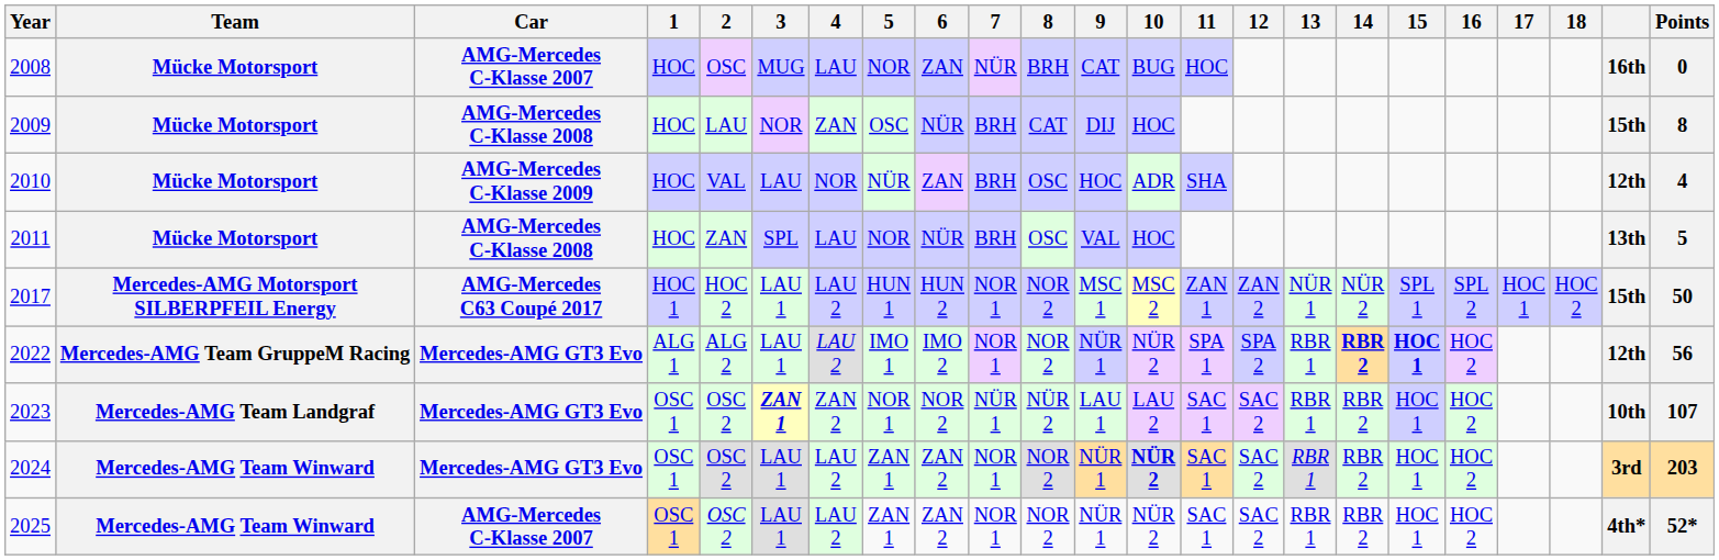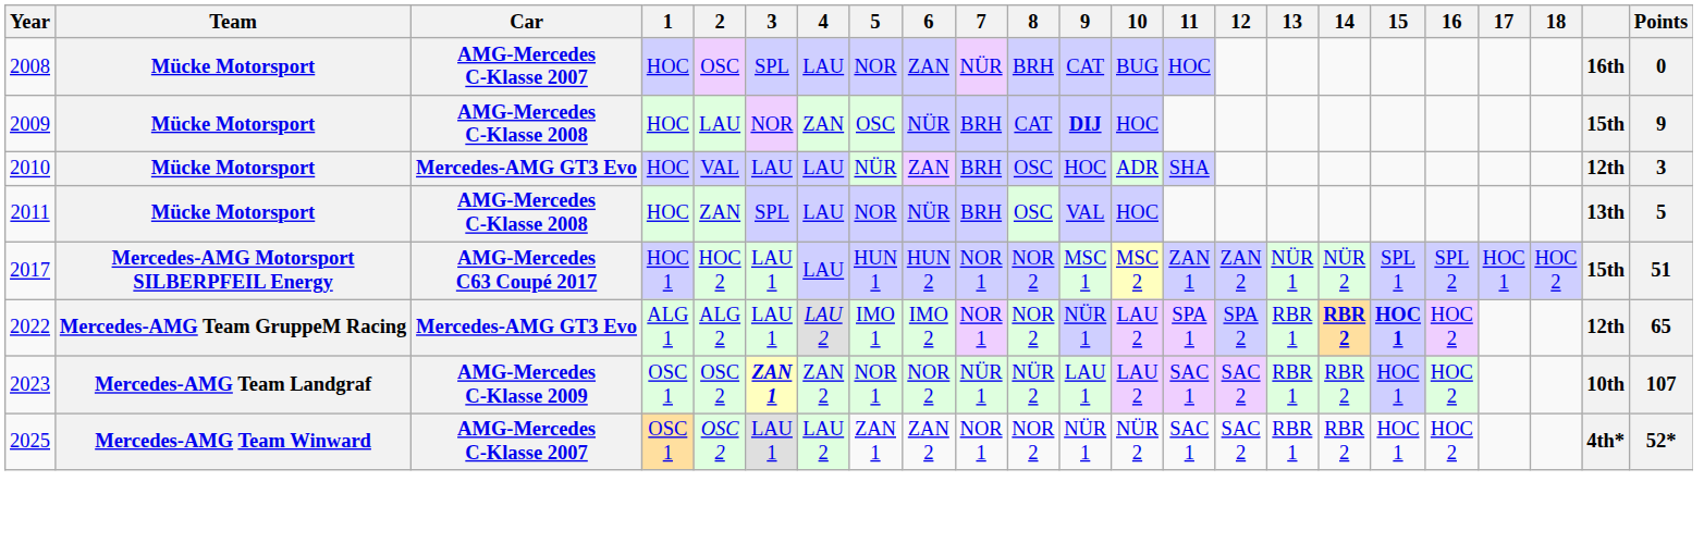 <table class="wikitable" border="1" style="text-align:center; font-size:85%;">
 <tr>
 <th>Year</th>
 <th>Team</th>
 <th>Car</th>
 <th>1</th>
 <th>2</th>
 <th>3</th>
 <th>4</th>
 <th>5</th>
 <th>6</th>
 <th>7</th>
 <th>8</th>
 <th>9</th>
 <th>10</th>
 <th>11</th>
 <th>12</th>
 <th>13</th>
 <th>14</th>
 <th>15</th>
 <th>16</th>
 <th>17</th>
 <th>18</th>
 <th></th>
 <th>Points</th>
 </tr>
 <tr>
 <td><a href='#'>2008</a></td>
 <th nowrap><a href='#'>Mücke Motorsport</a></th>
 <th nowrap><a href='#'>AMG-Mercedes<br>C-Klasse 2007</a></th>
 <td style="background:#cfcfff;"><a href='#'>HOC</a><br></td>
 <td style="background:#EFCFFF;"><a href='#'>OSC</a><br></td>
-<td style="background:#cfcfff;"><a href='#'>MUG</a><br></td>
+<td style="background:#CFCFFF;"><a href='#'>SPL</a><br></td>
 <td style="background:#cfcfff;"><a href='#'>LAU</a><br></td>
 <td style="background:#cfcfff;"><a href='#'>NOR</a><br></td>
 <td style="background:#cfcfff;"><a href='#'>ZAN</a><br></td>
 <td style="background:#EFCFFF;"><a href='#'>NÜR</a><br></td>
 <td style="background:#cfcfff;"><a href='#'>BRH</a><br></td>
 <td style="background:#cfcfff;"><a href='#'>CAT</a><br></td>
 <td style="background:#cfcfff;"><a href='#'>BUG</a><br></td>
 <td style="background:#cfcfff;"><a href='#'>HOC</a><br></td>
 <td></td>
 <td></td>
 <td></td>
 <td></td>
 <td></td>
 <td></td>
 <td></td>
 <th>16th</th>
 <th>0</th>
 </tr>
 <tr>
 <td><a href='#'>2009</a></td>
 <th nowrap><a href='#'>Mücke Motorsport</a></th>
 <th nowrap><a href='#'>AMG-Mercedes<br>C-Klasse 2008</a></th>
 <td style="background:#dfffdf;"><a href='#'>HOC</a><br></td>
 <td style="background:#dfffdf;"><a href='#'>LAU</a><br></td>
 <td style="background:#EFCFFF;"><a href='#'>NOR</a><br></td>
 <td style="background:#dfffdf;"><a href='#'>ZAN</a><br></td>
 <td style="background:#dfffdf;"><a href='#'>OSC</a><br></td>
 <td style="background:#cfcfff;"><a href='#'>NÜR</a><br></td>
 <td style="background:#cfcfff;"><a href='#'>BRH</a><br></td>
 <td style="background:#cfcfff;"><a href='#'>CAT</a><br></td>
-<td style="background:#cfcfff;"><a href='#'>DIJ</a><br></td>
+<td style="background:#cfcfff;"><strong><a href='#'>DIJ</a><br></strong></td>
 <td style="background:#cfcfff;"><a href='#'>HOC</a><br></td>
 <td></td>
 <td></td>
 <td></td>
 <td></td>
 <td></td>
 <td></td>
 <td></td>
 <td></td>
 <th>15th</th>
-<th>8</th>
+<th>9</th>
 </tr>
 <tr>
 <td><a href='#'>2010</a></td>
 <th nowrap><a href='#'>Mücke Motorsport</a></th>
-<th nowrap><a href='#'>AMG-Mercedes<br>C-Klasse 2009</a></th>
+<th nowrap><a href='#'>Mercedes-AMG GT3 Evo</a></th>
 <td style="background:#CFCFFF;"><a href='#'>HOC</a><br></td>
 <td style="background:#CFCFFF;"><a href='#'>VAL</a><br></td>
 <td style="background:#CFCFFF;"><a href='#'>LAU</a><br></td>
-<td style="background:#CFCFFF;"><a href='#'>NOR</a><br></td>
+<td style="background:#CFCFFF;"><a href='#'>LAU</a><br></td>
 <td style="background:#DFFFDF;"><a href='#'>NÜR</a><br></td>
 <td style="background:#EFCFFF;"><a href='#'>ZAN</a><br></td>
 <td style="background:#CFCFFF;"><a href='#'>BRH</a><br></td>
 <td style="background:#CFCFFF;"><a href='#'>OSC</a><br></td>
 <td style="background:#CFCFFF;"><a href='#'>HOC</a><br></td>
 <td style="background:#DFFFDF;"><a href='#'>ADR</a><br></td>
 <td style="background:#CFCFFF;"><a href='#'>SHA</a><br></td>
 <td></td>
 <td></td>
 <td></td>
 <td></td>
 <td></td>
 <td></td>
 <td></td>
 <th>12th</th>
-<th>4</th>
+<th>3</th>
 </tr>
 <tr>
 <td><a href='#'>2011</a></td>
 <th nowrap><a href='#'>Mücke Motorsport</a></th>
 <th nowrap><a href='#'>AMG-Mercedes<br>C-Klasse 2008</a></th>
 <td style="background:#DFFFDF;"><a href='#'>HOC</a><br></td>
 <td style="background:#DFFFDF;"><a href='#'>ZAN</a><br></td>
 <td style="background:#CFCFFF;"><a href='#'>SPL</a><br></td>
 <td style="background:#CFCFFF;"><a href='#'>LAU</a><br></td>
 <td style="background:#CFCFFF;"><a href='#'>NOR</a><br></td>
 <td style="background:#CFCFFF;"><a href='#'>NÜR</a><br></td>
 <td style="background:#CFCFFF;"><a href='#'>BRH</a><br></td>
 <td style="background:#DFFFDF;"><a href='#'>OSC</a><br></td>
 <td style="background:#CFCFFF;"><a href='#'>VAL</a><br></td>
 <td style="background:#CFCFFF;"><a href='#'>HOC</a><br></td>
 <td></td>
 <td></td>
 <td></td>
 <td></td>
 <td></td>
 <td></td>
 <td></td>
 <td></td>
 <th>13th</th>
 <th>5</th>
 </tr>
 <tr>
 <td><a href='#'>2017</a></td>
 <th nowrap><a href='#'>Mercedes-AMG Motorsport<br>SILBERPFEIL Energy</a></th>
 <th nowrap><a href='#'>AMG-Mercedes<br>C63 Coupé 2017</a></th>
 <td style="background:#CFCFFF;"><a href='#'>HOC<br>1</a><br></td>
 <td style="background:#DFFFDF;"><a href='#'>HOC<br>2</a><br></td>
 <td style="background:#DFFFDF;"><a href='#'>LAU<br>1</a><br></td>
-<td style="background:#CFCFFF;"><a href='#'>LAU<br>2</a><br></td>
+<td style="background:#CFCFFF;"><a href='#'>LAU</a><br></td>
 <td style="background:#CFCFFF;"><a href='#'>HUN<br>1</a><br></td>
 <td style="background:#CFCFFF;"><a href='#'>HUN<br>2</a><br></td>
 <td style="background:#CFCFFF;"><a href='#'>NOR<br>1</a><br></td>
 <td style="background:#CFCFFF;"><a href='#'>NOR<br>2</a><br></td>
 <td style="background:#DFFFDF;"><a href='#'>MSC<br>1</a><br></td>
 <td style="background:#FFFFBF;"><a href='#'>MSC<br>2</a><br></td>
 <td style="background:#CFCFFF;"><a href='#'>ZAN<br>1</a><br></td>
 <td style="background:#CFCFFF;"><a href='#'>ZAN<br>2</a><br></td>
 <td style="background:#DFFFDF;"><a href='#'>NÜR<br>1</a><br></td>
 <td style="background:#DFFFDF;"><a href='#'>NÜR<br>2</a><br></td>
 <td style="background:#CFCFFF;"><a href='#'>SPL<br>1</a><br></td>
 <td style="background:#CFCFFF;"><a href='#'>SPL<br>2</a><br></td>
 <td style="background:#CFCFFF;"><a href='#'>HOC<br>1</a><br></td>
 <td style="background:#CFCFFF;"><a href='#'>HOC<br>2</a><br></td>
 <th>15th</th>
-<th>50</th>
+<th>51</th>
 </tr>
 <tr>
 <td><a href='#'>2022</a></td>
 <th nowrap><a href='#'>Mercedes-AMG</a> Team GruppeM Racing</th>
 <th nowrap><a href='#'>Mercedes-AMG GT3 Evo</a></th>
 <td style="background:#DFFFDF;"><a href='#'>ALG<br>1</a><br></td>
 <td style="background:#DFFFDF;"><a href='#'>ALG<br>2</a><br></td>
 <td style="background:#DFFFDF;"><a href='#'>LAU<br>1</a><br></td>
 <td style="background:#DFDFDF;"><em><a href='#'>LAU<br>2</a></em><br></td>
 <td style="background:#DFFFDF;"><a href='#'>IMO<br>1</a><br></td>
 <td style="background:#DFFFDF;"><a href='#'>IMO<br>2</a><br></td>
 <td style="background:#EFCFFF;"><a href='#'>NOR<br>1</a><br></td>
 <td style="background:#DFFFDF;"><a href='#'>NOR<br>2</a><br></td>
 <td style="background:#CFCFFF;"><a href='#'>NÜR<br>1</a><br></td>
-<td style="background:#EFCFFF;"><a href='#'>NÜR<br>2</a><br></td>
+<td style="background:#EFCFFF;"><a href='#'>LAU<br>2</a><br></td>
 <td style="background:#EFCFFF;"><a href='#'>SPA<br>1</a><br></td>
 <td style="background:#CFCFFF;"><a href='#'>SPA<br>2</a><br></td>
 <td style="background:#DFFFDF;"><a href='#'>RBR<br>1</a><br></td>
 <td style="background:#FFDF9F;"><strong><a href='#'>RBR<br>2</a></strong><br></td>
 <td style="background:#CFCFFF;"><strong><a href='#'>HOC<br>1</a><br></strong></td>
 <td style="background:#EFCFFF;"><a href='#'>HOC<br>2</a><br></td>
 <td></td>
 <td></td>
 <th>12th</th>
-<th>56</th>
+<th>65</th>
 </tr>
 <tr>
 <td><a href='#'>2023</a></td>
 <th nowrap><a href='#'>Mercedes-AMG</a> Team Landgraf</th>
-<th nowrap><a href='#'>Mercedes-AMG GT3 Evo</a></th>
+<th nowrap><a href='#'>AMG-Mercedes<br>C-Klasse 2009</a></th>
 <td style="background:#DFFFDF;"><a href='#'>OSC<br>1</a><br></td>
 <td style="background:#DFFFDF;"><a href='#'>OSC<br>2</a><br></td>
 <td style="background:#FFFFBF;"><strong><em><a href='#'>ZAN<br>1</a></em></strong><br></td>
 <td style="background:#DFFFDF;"><a href='#'>ZAN<br>2</a><br></td>
 <td style="background:#DFFFDF;"><a href='#'>NOR<br>1</a><br></td>
 <td style="background:#DFFFDF;"><a href='#'>NOR<br>2</a><br></td>
 <td style="background:#DFFFDF;"><a href='#'>NÜR<br>1</a><br></td>
 <td style="background:#DFFFDF;"><a href='#'>NÜR<br>2</a><br></td>
 <td style="background:#DFFFDF;"><a href='#'>LAU<br>1</a><br></td>
 <td style="background:#EFCFFF;"><a href='#'>LAU<br>2</a><br></td>
 <td style="background:#EFCFFF;"><a href='#'>SAC<br>1</a><br></td>
 <td style="background:#EFCFFF;"><a href='#'>SAC<br>2</a><br></td>
 <td style="background:#DFFFDF;"><a href='#'>RBR<br>1</a><br></td>
 <td style="background:#DFFFDF;"><a href='#'>RBR<br>2</a><br></td>
 <td style="background:#CFCFFF;"><a href='#'>HOC<br>1</a><br></td>
 <td style="background:#DFFFDF;"><a href='#'>HOC<br>2</a><br></td>
 <td></td>
 <td></td>
 <th>10th</th>
 <th>107</th>
-</tr>
-<tr>
-<td><a href='#'>2024</a></td>
-<th nowrap><a href='#'>Mercedes-AMG</a> <a href='#'>Team Winward</a></th>
-<th nowrap><a href='#'>Mercedes-AMG GT3 Evo</a></th>
-<td style="background:#DFFFDF;"><a href='#'>OSC<br>1</a><br></td>
-<td style="background:#DFDFDF;"><a href='#'>OSC<br>2</a><br></td>
-<td style="background:#DFDFDF;"><a href='#'>LAU<br>1</a><br></td>
-<td style="background:#DFFFDF;"><a href='#'>LAU<br>2</a><br></td>
-<td style="background:#DFFFDF;"><a href='#'>ZAN<br>1</a><br></td>
-<td style="background:#DFFFDF;"><a href='#'>ZAN<br>2</a><br></td>
-<td style="background:#DFFFDF;"><a href='#'>NOR<br>1</a><br></td>
-<td style="background:#DFDFDF;"><a href='#'>NOR<br>2</a><br></td>
-<td style="background:#FFDF9F;"><a href='#'>NÜR<br>1</a><br></td>
-<td style="background:#DFDFDF;"><strong><a href='#'>NÜR<br>2</a></strong><br></td>
-<td style="background:#FFDF9F;"><a href='#'>SAC<br>1</a><br></td>
-<td style="background:#DFFFDF;"><a href='#'>SAC<br>2</a><br></td>
-<td style="background:#DFDFDF;"><em><a href='#'>RBR<br>1</a></em><br></td>
-<td style="background:#DFFFDF;"><a href='#'>RBR<br>2</a><br></td>
-<td style="background:#DFFFDF;"><a href='#'>HOC<br>1</a><br></td>
-<td style="background:#DFFFDF;"><a href='#'>HOC<br>2</a><br></td>
-<td></td>
-<td></td>
-<th style="background:#FFDF9F;">3rd</th>
-<th style="background:#FFDF9F;">203</th>
 </tr>
 <tr>
 <td><a href='#'>2025</a></td>
 <th><a href='#'>Mercedes-AMG</a> <a href='#'>Team Winward</a></th>
 <th nowrap><a href='#'>AMG-Mercedes<br>C-Klasse 2007</a></th>
 <td style="background:#FFDF9F;"><a href='#'>OSC<br>1</a><br></td>
 <td style="background:#DFFFDF;"><em><a href='#'>OSC<br>2</a></em><br></td>
 <td style="background:#DFDFDF;"><a href='#'>LAU<br>1</a><br></td>
 <td style="background:#DFFFDF;"><a href='#'>LAU<br>2</a><br></td>
 <td style="background:#;"><a href='#'>ZAN<br>1</a><br></td>
 <td style="background:#;"><a href='#'>ZAN<br>2</a><br></td>
 <td style="background:#;"><a href='#'>NOR<br>1</a><br></td>
 <td style="background:#;"><a href='#'>NOR<br>2</a><br></td>
 <td style="background:#;"><a href='#'>NÜR<br>1</a><br></td>
 <td style="background:#;"><a href='#'>NÜR<br>2</a><br></td>
 <td style="background:#;"><a href='#'>SAC<br>1</a><br></td>
 <td style="background:#;"><a href='#'>SAC<br>2</a><br></td>
 <td style="background:#;"><a href='#'>RBR<br>1</a><br></td>
 <td style="background:#;"><a href='#'>RBR<br>2</a><br></td>
 <td style="background:#;"><a href='#'>HOC<br>1</a><br></td>
 <td style="background:#;"><a href='#'>HOC<br>2</a><br></td>
 <td></td>
 <td></td>
 <th>4th*</th>
 <th>52*</th>
 </tr>
 </table>
